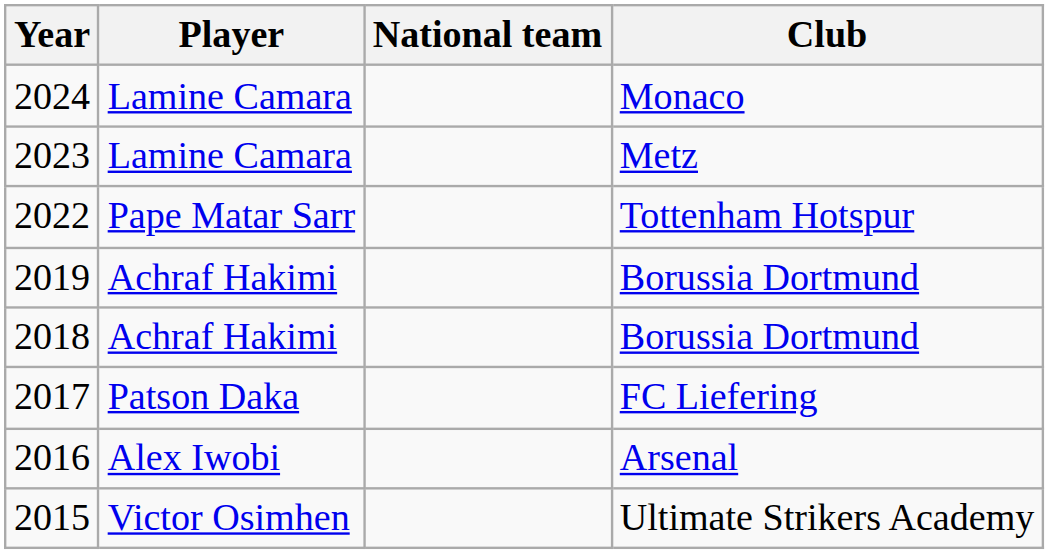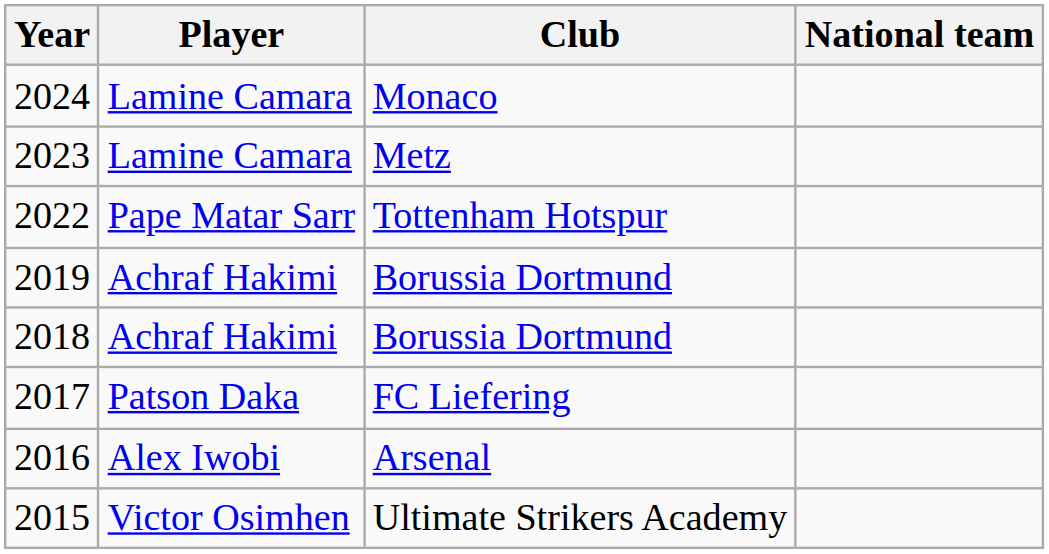 <table class="wikitable">
 <tr>
 <th>Year</th>
 <th>Player</th>
+<th>Club</th>
 <th>National team</th>
-<th>Club</th>
 </tr>
 <tr>
 <td>2024</td>
 <td><a href='#'>Lamine Camara</a></td>
+<td> <a href='#'>Monaco</a></td>
 <td></td>
-<td> <a href='#'>Monaco</a></td>
 </tr>
 <tr>
 <td>2023</td>
 <td><a href='#'>Lamine Camara</a></td>
+<td> <a href='#'>Metz</a></td>
 <td></td>
-<td> <a href='#'>Metz</a></td>
 </tr>
 <tr>
 <td>2022</td>
 <td><a href='#'>Pape Matar Sarr</a></td>
+<td> <a href='#'>Tottenham Hotspur</a></td>
 <td></td>
-<td> <a href='#'>Tottenham Hotspur</a></td>
 </tr>
 <tr>
 <td>2019</td>
 <td><a href='#'>Achraf Hakimi</a></td>
+<td> <a href='#'>Borussia Dortmund</a></td>
 <td></td>
-<td> <a href='#'>Borussia Dortmund</a></td>
 </tr>
 <tr>
 <td>2018</td>
 <td><a href='#'>Achraf Hakimi</a></td>
+<td> <a href='#'>Borussia Dortmund</a></td>
 <td></td>
-<td> <a href='#'>Borussia Dortmund</a></td>
 </tr>
 <tr>
 <td>2017</td>
 <td><a href='#'>Patson Daka</a></td>
+<td> <a href='#'>FC Liefering</a></td>
 <td></td>
-<td> <a href='#'>FC Liefering</a></td>
 </tr>
 <tr>
 <td>2016</td>
 <td><a href='#'>Alex Iwobi</a></td>
+<td> <a href='#'>Arsenal</a></td>
 <td></td>
-<td> <a href='#'>Arsenal</a></td>
 </tr>
 <tr>
 <td>2015</td>
 <td><a href='#'>Victor Osimhen</a></td>
+<td> Ultimate Strikers Academy</td>
 <td></td>
-<td> Ultimate Strikers Academy</td>
 </tr>
 </table>
